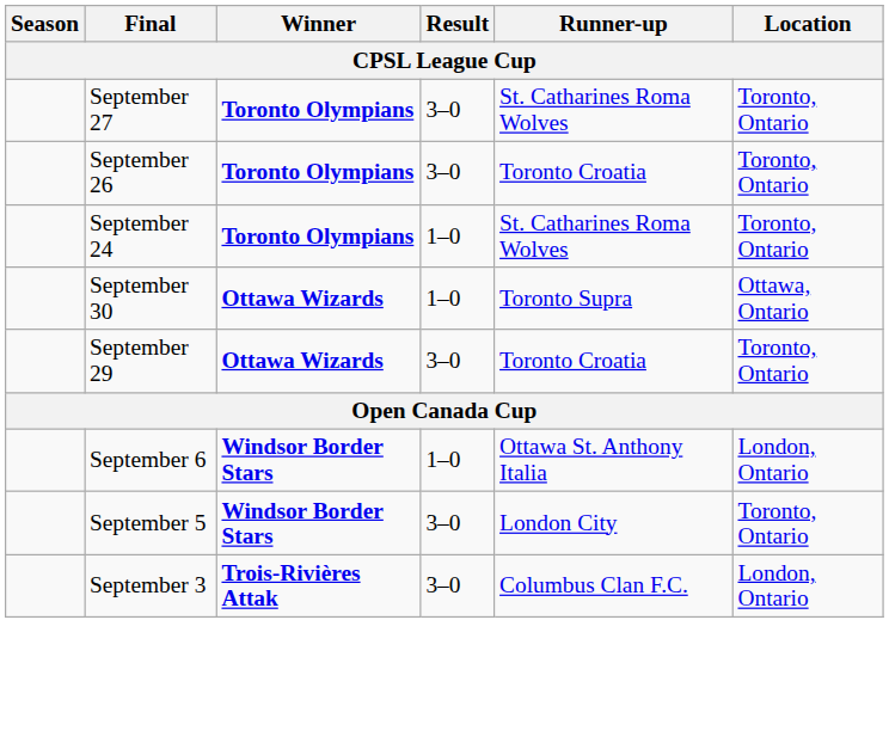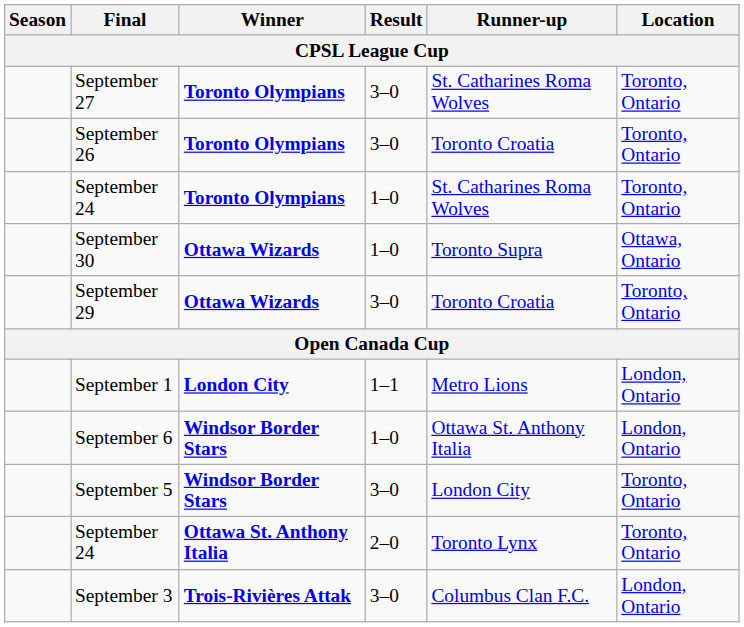 <table class=wikitable>
 <tr>
 <th>Season</th>
 <th>Final</th>
 <th>Winner</th>
 <th>Result</th>
 <th>Runner-up</th>
 <th>Location</th>
 </tr>
 <tr>
 <th colspan=6>CPSL League Cup</th>
 </tr>
 <tr>
 <td></td>
 <td>September 27</td>
 <td><strong><a href='#'>Toronto Olympians</a></strong></td>
 <td>3–0</td>
 <td><a href='#'>St. Catharines Roma Wolves</a></td>
 <td><a href='#'>Toronto, Ontario</a></td>
 </tr>
 <tr>
 <td></td>
 <td>September 26</td>
 <td><strong><a href='#'>Toronto Olympians</a></strong></td>
 <td>3–0</td>
 <td><a href='#'>Toronto Croatia</a></td>
 <td><a href='#'>Toronto, Ontario</a></td>
 </tr>
 <tr>
 <td></td>
 <td>September 24</td>
 <td><strong><a href='#'>Toronto Olympians</a></strong></td>
 <td>1–0</td>
 <td><a href='#'>St. Catharines Roma Wolves</a></td>
 <td><a href='#'>Toronto, Ontario</a></td>
 </tr>
 <tr>
 <td></td>
 <td>September 30</td>
 <td><strong><a href='#'>Ottawa Wizards</a></strong></td>
 <td>1–0</td>
 <td><a href='#'>Toronto Supra</a></td>
 <td><a href='#'>Ottawa, Ontario</a></td>
 </tr>
 <tr>
 <td></td>
 <td>September 29</td>
 <td><strong><a href='#'>Ottawa Wizards</a></strong></td>
 <td>3–0</td>
 <td><a href='#'>Toronto Croatia</a></td>
 <td><a href='#'>Toronto, Ontario</a></td>
 </tr>
 <tr>
 <th colspan=6>Open Canada Cup</th>
 </tr>
 <tr>
 <td></td>
+<td>September 1</td>
+<td><strong><a href='#'>London City</a></strong></td>
+<td>1–1 </td>
+<td><a href='#'>Metro Lions</a></td>
+<td><a href='#'>London, Ontario</a></td>
+</tr>
+<tr>
+<td></td>
 <td>September 6</td>
 <td><strong><a href='#'>Windsor Border Stars</a></strong></td>
 <td>1–0</td>
 <td><a href='#'>Ottawa St. Anthony Italia</a></td>
 <td><a href='#'>London, Ontario</a></td>
 </tr>
 <tr>
 <td></td>
 <td>September 5</td>
 <td><strong><a href='#'>Windsor Border Stars</a></strong></td>
 <td>3–0</td>
 <td><a href='#'>London City</a></td>
 <td><a href='#'>Toronto, Ontario</a></td>
 </tr>
 <tr>
 <td></td>
+<td>September 24</td>
+<td><strong><a href='#'>Ottawa St. Anthony Italia</a></strong></td>
+<td>2–0</td>
+<td><a href='#'>Toronto Lynx</a></td>
+<td><a href='#'>Toronto, Ontario</a></td>
+</tr>
+<tr>
+<td></td>
 <td>September 3</td>
 <td><strong><a href='#'>Trois-Rivières Attak</a></strong></td>
 <td>3–0</td>
 <td><a href='#'>Columbus Clan F.C.</a></td>
 <td><a href='#'>London, Ontario</a></td>
 </tr>
 </table>
